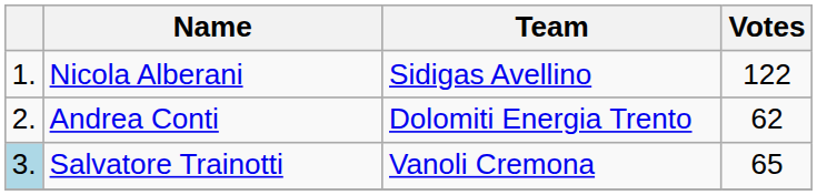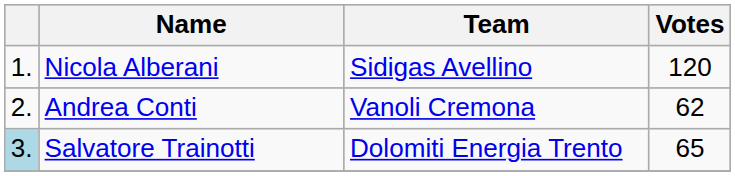 <table class="wikitable sortable" style="text-align: center;">
 <tr>
 <th></th>
 <th width=180>Name</th>
 <th width=180>Team</th>
 <th width=40>Votes</th>
 </tr>
 <tr>
 <td>1.</td>
 <td align="left"> <a href='#'>Nicola Alberani</a></td>
 <td style="text-align:left;"><a href='#'>Sidigas Avellino</a></td>
-<td>122</td>
+<td>120</td>
 </tr>
 <tr>
 <td>2.</td>
 <td align="left"> <a href='#'>Andrea Conti</a></td>
-<td style="text-align:left;"><a href='#'>Dolomiti Energia Trento</a></td>
+<td style="text-align:left;"><a href='#'>Vanoli Cremona</a></td>
 <td>62</td>
 </tr>
 <tr>
 <td style="background: lightblue;">3.</td>
 <td align="left"> <a href='#'>Salvatore Trainotti</a></td>
-<td style="text-align:left;"><a href='#'>Vanoli Cremona</a></td>
+<td style="text-align:left;"><a href='#'>Dolomiti Energia Trento</a></td>
 <td>65</td>
 </tr>
 <tr>
 </tr>
 </table>
